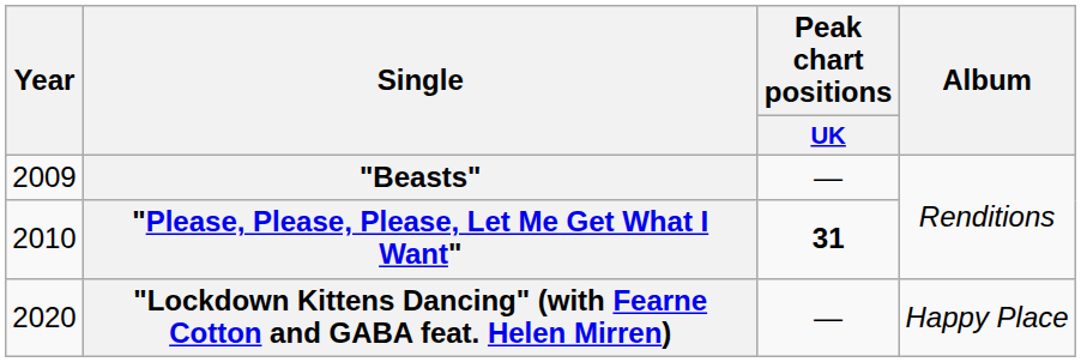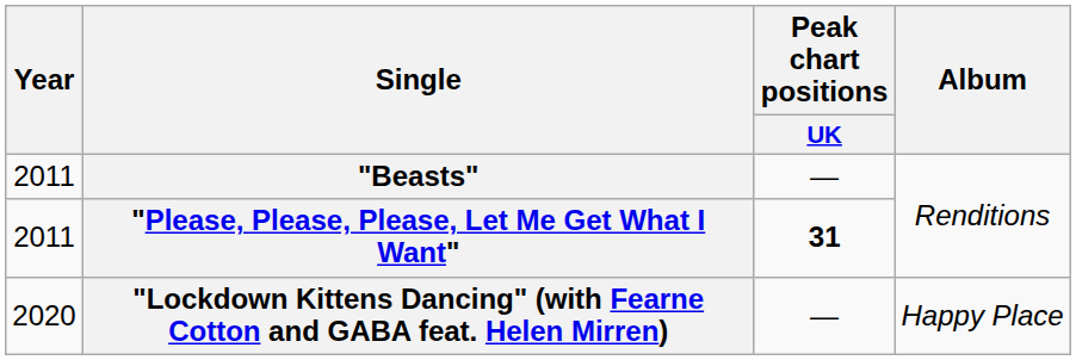 <table class="wikitable plainrowheaders" style="text-align:center;" border="1">
 <tr>
 <th rowspan="2" scope="col">Year</th>
 <th rowspan="2" scope="col" style="width:23em;">Single</th>
 <th colspan="1" scope="col">Peak chart positions</th>
 <th rowspan="2" scope="col">Album</th>
 </tr>
 <tr>
 <th scope="col" style="width:3em;font-size:85%;"><a href='#'>UK</a></th>
 </tr>
 <tr>
-<td>2009</td>
+<td>2011</td>
 <th scope="row">"Beasts"</th>
 <td>—</td>
 <td rowspan="2"><em>Renditions</em></td>
 </tr>
 <tr>
-<td>2010</td>
+<td>2011</td>
 <th scope="row">"<a href='#'>Please, Please, Please, Let Me Get What I Want</a>"</th>
 <td><strong>31</strong></td>
 </tr>
 <tr>
 <td>2020</td>
 <th scope="row">"Lockdown Kittens Dancing" (with <a href='#'>Fearne Cotton</a> and GABA feat. <a href='#'>Helen Mirren</a>)</th>
 <td>—</td>
 <td rowspan="2"><em>Happy Place</em></td>
 </tr>
 </table>
